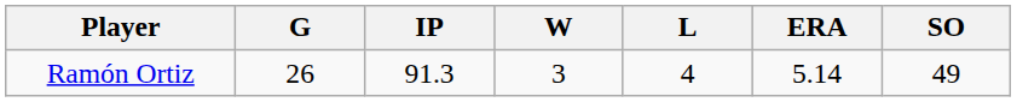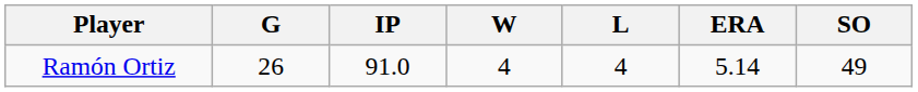 <table class="wikitable sortable">
 <tr>
 <th bgcolor="#DDDDFF" width="16%">Player</th>
 <th bgcolor="#DDDDFF" width="9%">G</th>
 <th bgcolor="#DDDDFF" width="9%">IP</th>
 <th bgcolor="#DDDDFF" width="9%">W</th>
 <th bgcolor="#DDDDFF" width="9%">L</th>
 <th bgcolor="#DDDDFF" width="9%">ERA</th>
 <th bgcolor="#DDDDFF" width="9%">SO</th>
 </tr>
 <tr align=center>
 <td><a href='#'>Ramón Ortiz</a></td>
 <td>26</td>
-<td>91.3</td>
-<td>3</td>
+<td>91.0</td>
+<td>4</td>
 <td>4</td>
 <td>5.14</td>
 <td>49</td>
 </tr>
 </table>
